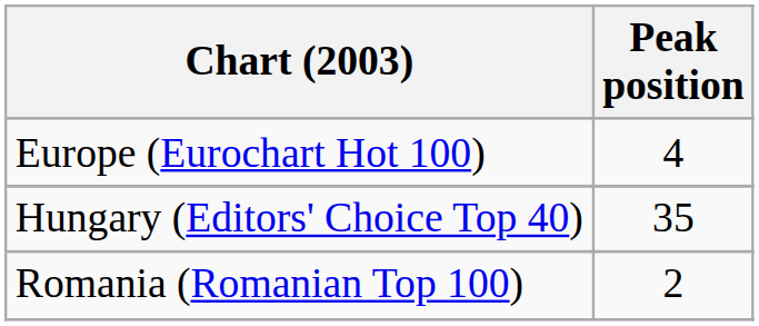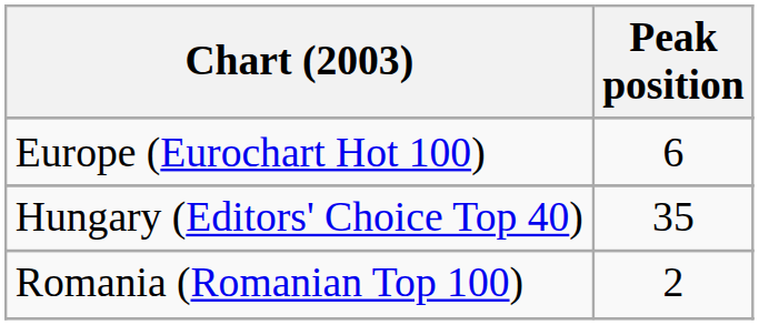 <table class="wikitable sortable">
 <tr>
 <th>Chart (2003)</th>
 <th>Peak<br>position</th>
 </tr>
 <tr>
 </tr>
 <tr>
 </tr>
 <tr>
 <td>Europe (<a href='#'>Eurochart Hot 100</a>)</td>
-<td align="center">4</td>
+<td align="center">6</td>
 </tr>
 <tr>
 </tr>
 <tr>
 <td>Hungary (<a href='#'>Editors' Choice Top 40</a>)</td>
 <td align="center">35</td>
 </tr>
 <tr>
 </tr>
 <tr>
 </tr>
 <tr>
 </tr>
 <tr>
 </tr>
 <tr>
 <td>Romania (<a href='#'>Romanian Top 100</a>)</td>
 <td align="center">2</td>
 </tr>
 <tr>
 </tr>
 <tr>
 </tr>
 </table>
